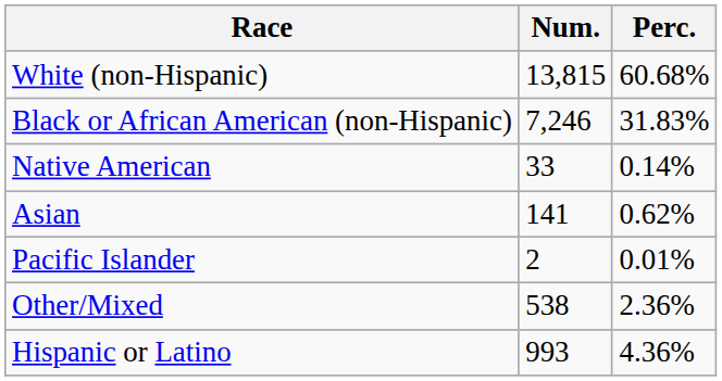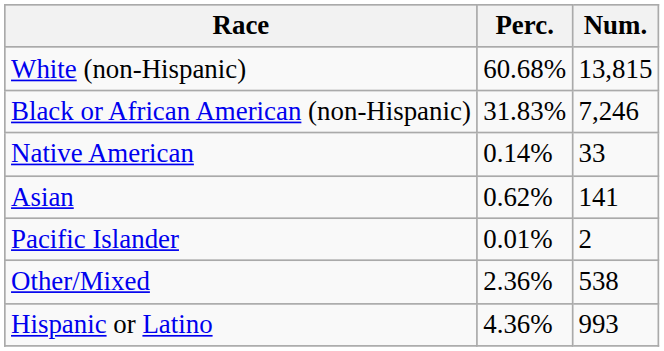 <table class="wikitable">
 <tr>
 <th>Race</th>
+<th>Perc.</th>
 <th>Num.</th>
-<th>Perc.</th>
 </tr>
 <tr>
 <td><a href='#'>White</a> (non-Hispanic)</td>
+<td>60.68%</td>
 <td>13,815</td>
-<td>60.68%</td>
 </tr>
 <tr>
 <td><a href='#'>Black or African American</a> (non-Hispanic)</td>
+<td>31.83%</td>
 <td>7,246</td>
-<td>31.83%</td>
 </tr>
 <tr>
 <td><a href='#'>Native American</a></td>
+<td>0.14%</td>
 <td>33</td>
-<td>0.14%</td>
 </tr>
 <tr>
 <td><a href='#'>Asian</a></td>
+<td>0.62%</td>
 <td>141</td>
-<td>0.62%</td>
 </tr>
 <tr>
 <td><a href='#'>Pacific Islander</a></td>
+<td>0.01%</td>
 <td>2</td>
-<td>0.01%</td>
 </tr>
 <tr>
 <td><a href='#'>Other/Mixed</a></td>
+<td>2.36%</td>
 <td>538</td>
-<td>2.36%</td>
 </tr>
 <tr>
 <td><a href='#'>Hispanic</a> or <a href='#'>Latino</a></td>
+<td>4.36%</td>
 <td>993</td>
-<td>4.36%</td>
 </tr>
 </table>
